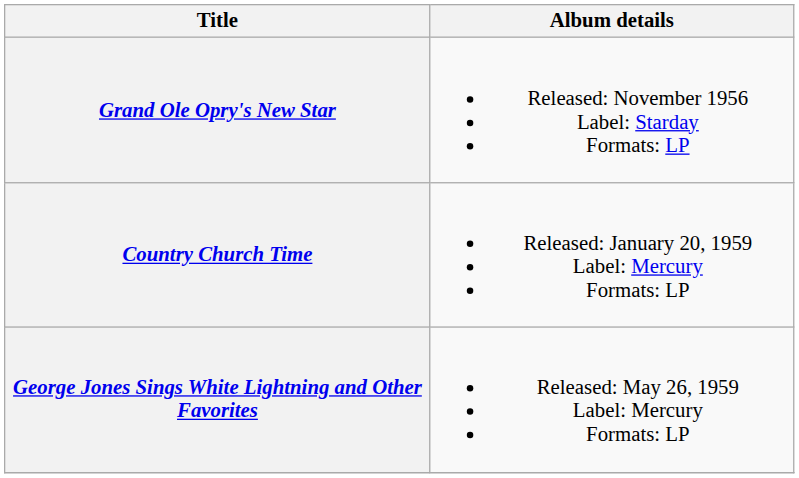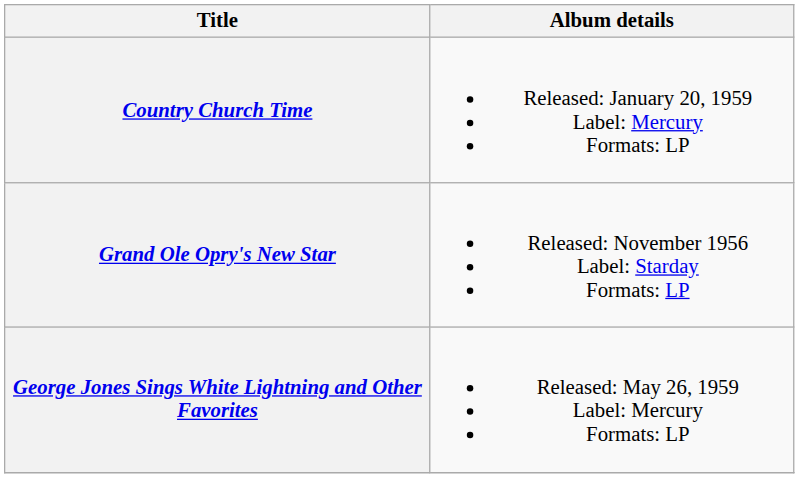 <table class="wikitable plainrowheaders" style="text-align:center;">
 <tr>
 <th scope="col" style="width:20em;">Title</th>
 <th scope="col" style="width:17em;">Album details</th>
 </tr>
 <tr>
+<th scope="row"><em><a href='#'>Country Church Time</a></em></th>
+<td><br><ul><li>Released: January 20, 1959</li><li>Label: <a href='#'>Mercury</a></li><li>Formats: LP</li></ul></td>
+</tr>
+<tr>
 <th scope="row"><em><a href='#'>Grand Ole Opry's New Star</a></em></th>
 <td><br><ul><li>Released: November 1956</li><li>Label: <a href='#'>Starday</a></li><li>Formats: <a href='#'>LP</a></li></ul></td>
-</tr>
-<tr>
-<th scope="row"><em><a href='#'>Country Church Time</a></em></th>
-<td><br><ul><li>Released: January 20, 1959</li><li>Label: <a href='#'>Mercury</a></li><li>Formats: LP</li></ul></td>
 </tr>
 <tr>
 <th scope="row"><em><a href='#'>George Jones Sings White Lightning and Other Favorites</a></em></th>
 <td><br><ul><li>Released: May 26, 1959</li><li>Label: Mercury</li><li>Formats: LP</li></ul></td>
 </tr>
 <tr>
 </tr>
 </table>
